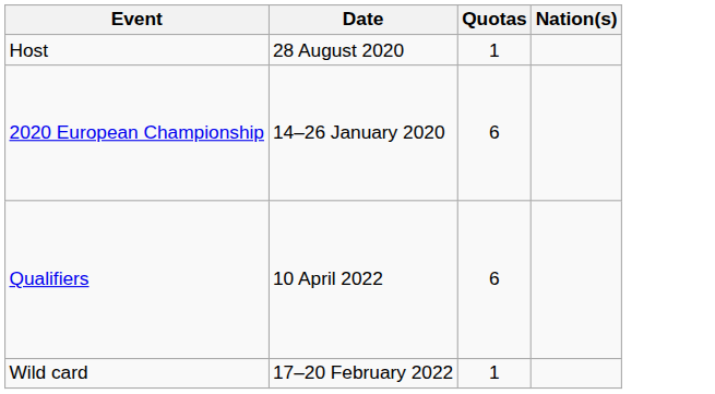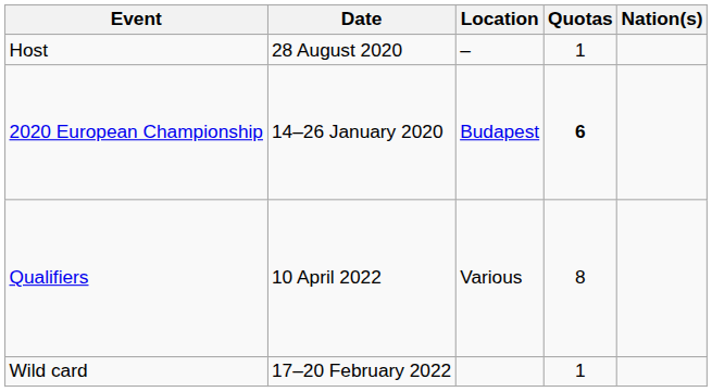 <table class="wikitable">
 <tr>
 <th>Event</th>
 <th>Date</th>
+<th>Location</th>
 <th>Quotas</th>
 <th>Nation(s)</th>
 </tr>
 <tr>
 <td>Host</td>
 <td>28 August 2020</td>
+<td>–</td>
 <td align="center">1</td>
 <td></td>
 </tr>
 <tr>
 <td><a href='#'>2020 European Championship</a></td>
 <td>14–26 January 2020</td>
-<td align="center">6</td>
+<td> <a href='#'>Budapest</a></td>
+<td align="center"><strong>6</strong></td>
 <td><br><br><br><br><s></s><br><br></td>
 </tr>
 <tr>
 <td><a href='#'>Qualifiers</a></td>
 <td>10 April 2022</td>
-<td align="center">6</td>
+<td>Various</td>
+<td align="center">8</td>
 <td><br><br><br><br><br><br><br></td>
 </tr>
 <tr>
 <td>Wild card</td>
 <td>17–20 February 2022</td>
+<td></td>
 <td align="center">1</td>
 <td></td>
 </tr>
 </table>
